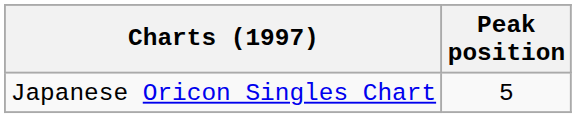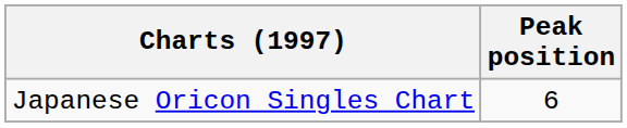 <table class="wikitable">
 <tr>
 <th>Charts (1997)</th>
 <th>Peak<br>position</th>
 </tr>
 <tr>
 <td>Japanese <a href='#'>Oricon Singles Chart</a></td>
-<td align="center">5</td>
+<td align="center">6</td>
 </tr>
 </table>
